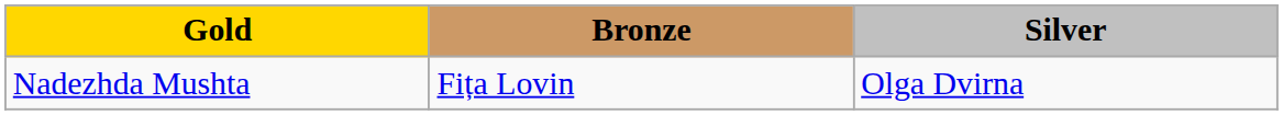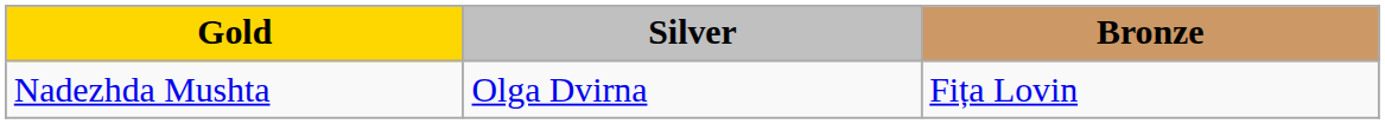 <table class="wikitable" style="text-align:left">
 <tr align="center">
 <td width=200 bgcolor=gold><strong>Gold</strong></td>
+<td width=200 bgcolor=silver><strong>Silver</strong></td>
 <td width=200 bgcolor=CC9966><strong>Bronze</strong></td>
-<td width=200 bgcolor=silver><strong>Silver</strong></td>
 </tr>
 <tr>
 <td><a href='#'>Nadezhda Mushta</a><br><em></em></td>
+<td><a href='#'>Olga Dvirna</a><br><em></em></td>
 <td><a href='#'>Fița Lovin</a><br><em></em></td>
-<td><a href='#'>Olga Dvirna</a><br><em></em></td>
 </tr>
 </table>
